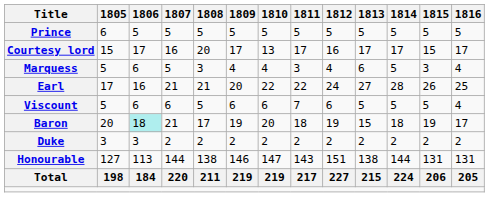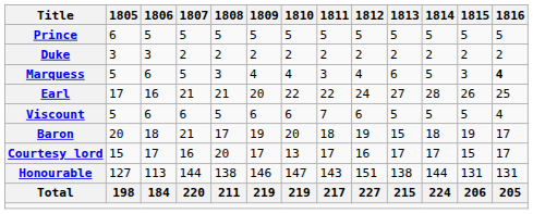 <table class="wikitable"width=>
 <tr>
 <th style=>Title</th>
 <th style=>1805</th>
 <th style=>1806</th>
 <th style=>1807</th>
 <th style=>1808</th>
 <th style=>1809</th>
 <th style=>1810</th>
 <th style=>1811</th>
 <th style=>1812</th>
 <th style=>1813</th>
 <th style=>1814</th>
 <th style=>1815</th>
 <th style=>1816</th>
 </tr>
 <tr>
 <th style=><a href='#'>Prince</a></th>
 <td>6</td>
 <td>5</td>
 <td>5</td>
 <td>5</td>
 <td>5</td>
 <td>5</td>
 <td>5</td>
 <td>5</td>
 <td>5</td>
 <td>5</td>
 <td>5</td>
 <td>5</td>
 </tr>
 <tr>
-<th style=><a href='#'>Courtesy lord</a></th>
-<td>15</td>
-<td>17</td>
-<td>16</td>
-<td>20</td>
-<td>17</td>
-<td>13</td>
-<td>17</td>
-<td>16</td>
-<td>17</td>
-<td>17</td>
-<td>15</td>
-<td>17</td>
+<th style=><a href='#'>Duke</a></th>
+<td>3</td>
+<td>3</td>
+<td>2</td>
+<td>2</td>
+<td>2</td>
+<td>2</td>
+<td>2</td>
+<td>2</td>
+<td>2</td>
+<td>2</td>
+<td>2</td>
+<td>2</td>
 </tr>
 <tr>
 <th style=><a href='#'>Marquess</a></th>
 <td>5</td>
 <td>6</td>
 <td>5</td>
 <td>3</td>
 <td>4</td>
 <td>4</td>
 <td>3</td>
 <td>4</td>
 <td>6</td>
 <td>5</td>
 <td>3</td>
-<td>4</td>
+<td><strong>4</strong></td>
 </tr>
 <tr>
 <th style=><a href='#'>Earl</a></th>
 <td>17</td>
 <td>16</td>
 <td>21</td>
 <td>21</td>
 <td>20</td>
 <td>22</td>
 <td>22</td>
 <td>24</td>
 <td>27</td>
 <td>28</td>
 <td>26</td>
 <td>25</td>
 </tr>
 <tr>
 <th style=><a href='#'>Viscount</a></th>
 <td>5</td>
 <td>6</td>
 <td>6</td>
 <td>5</td>
 <td>6</td>
 <td>6</td>
 <td>7</td>
 <td>6</td>
 <td>5</td>
 <td>5</td>
 <td>5</td>
 <td>4</td>
 </tr>
 <tr>
 <th style=><a href='#'>Baron</a></th>
 <td>20</td>
-<td style="background: paleturquoise;">18</td>
+<td>18</td>
 <td>21</td>
 <td>17</td>
 <td>19</td>
 <td>20</td>
 <td>18</td>
 <td>19</td>
 <td>15</td>
 <td>18</td>
 <td>19</td>
 <td>17</td>
 </tr>
 <tr>
-<th style=><a href='#'>Duke</a></th>
-<td>3</td>
-<td>3</td>
-<td>2</td>
-<td>2</td>
-<td>2</td>
-<td>2</td>
-<td>2</td>
-<td>2</td>
-<td>2</td>
-<td>2</td>
-<td>2</td>
-<td>2</td>
+<th style=><a href='#'>Courtesy lord</a></th>
+<td>15</td>
+<td>17</td>
+<td>16</td>
+<td>20</td>
+<td>17</td>
+<td>13</td>
+<td>17</td>
+<td>16</td>
+<td>17</td>
+<td>17</td>
+<td>15</td>
+<td>17</td>
 </tr>
 <tr>
 <th style=><a href='#'>Honourable</a></th>
 <td>127</td>
 <td>113</td>
 <td>144</td>
 <td>138</td>
 <td>146</td>
 <td>147</td>
 <td>143</td>
 <td>151</td>
 <td>138</td>
 <td>144</td>
 <td>131</td>
 <td>131</td>
 </tr>
 <tr>
 <th style=>Total</th>
 <th style=>198</th>
 <th style=>184</th>
 <th style=>220</th>
 <th style=>211</th>
 <th style=>219</th>
 <th style=>219</th>
 <th style=>217</th>
 <th style=>227</th>
 <th style=>215</th>
 <th style=>224</th>
 <th style=>206</th>
 <th style=>205</th>
 </tr>
 <tr>
 <td colspan=13></td>
 </tr>
 </table>
